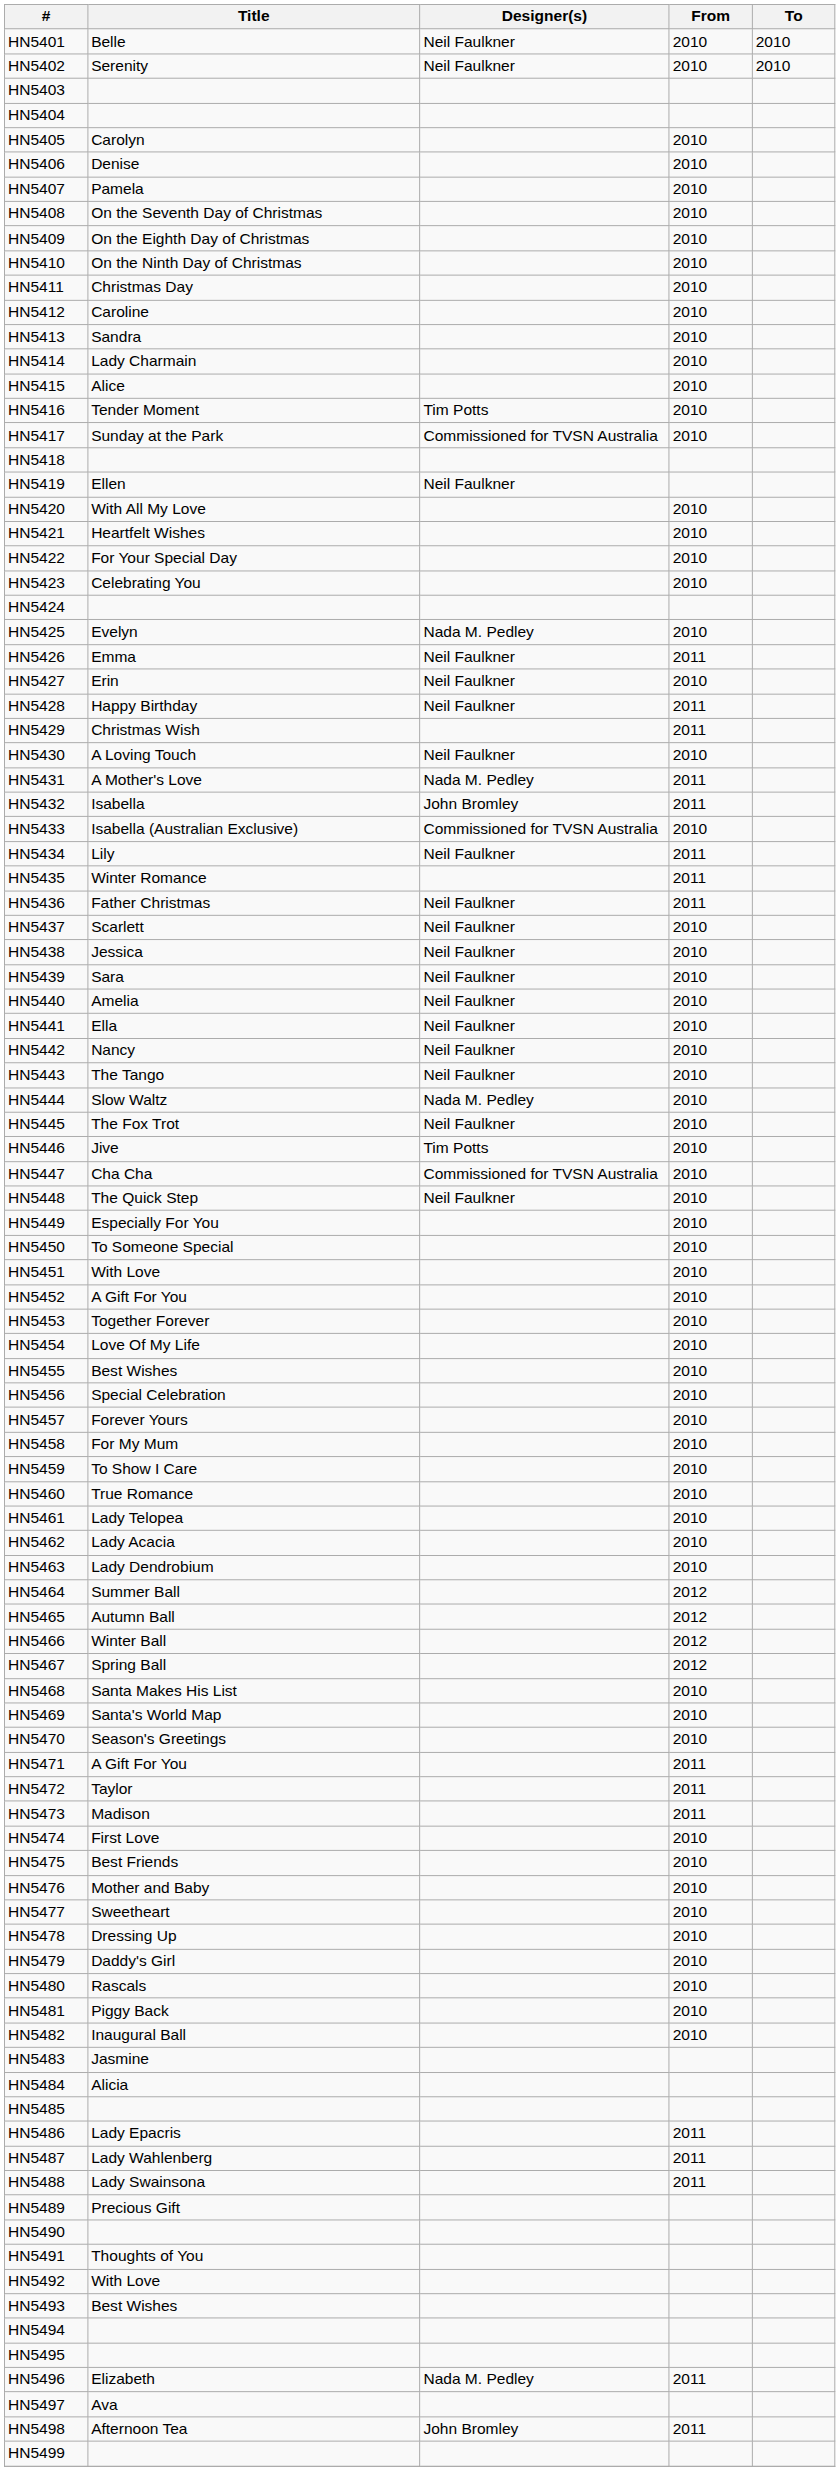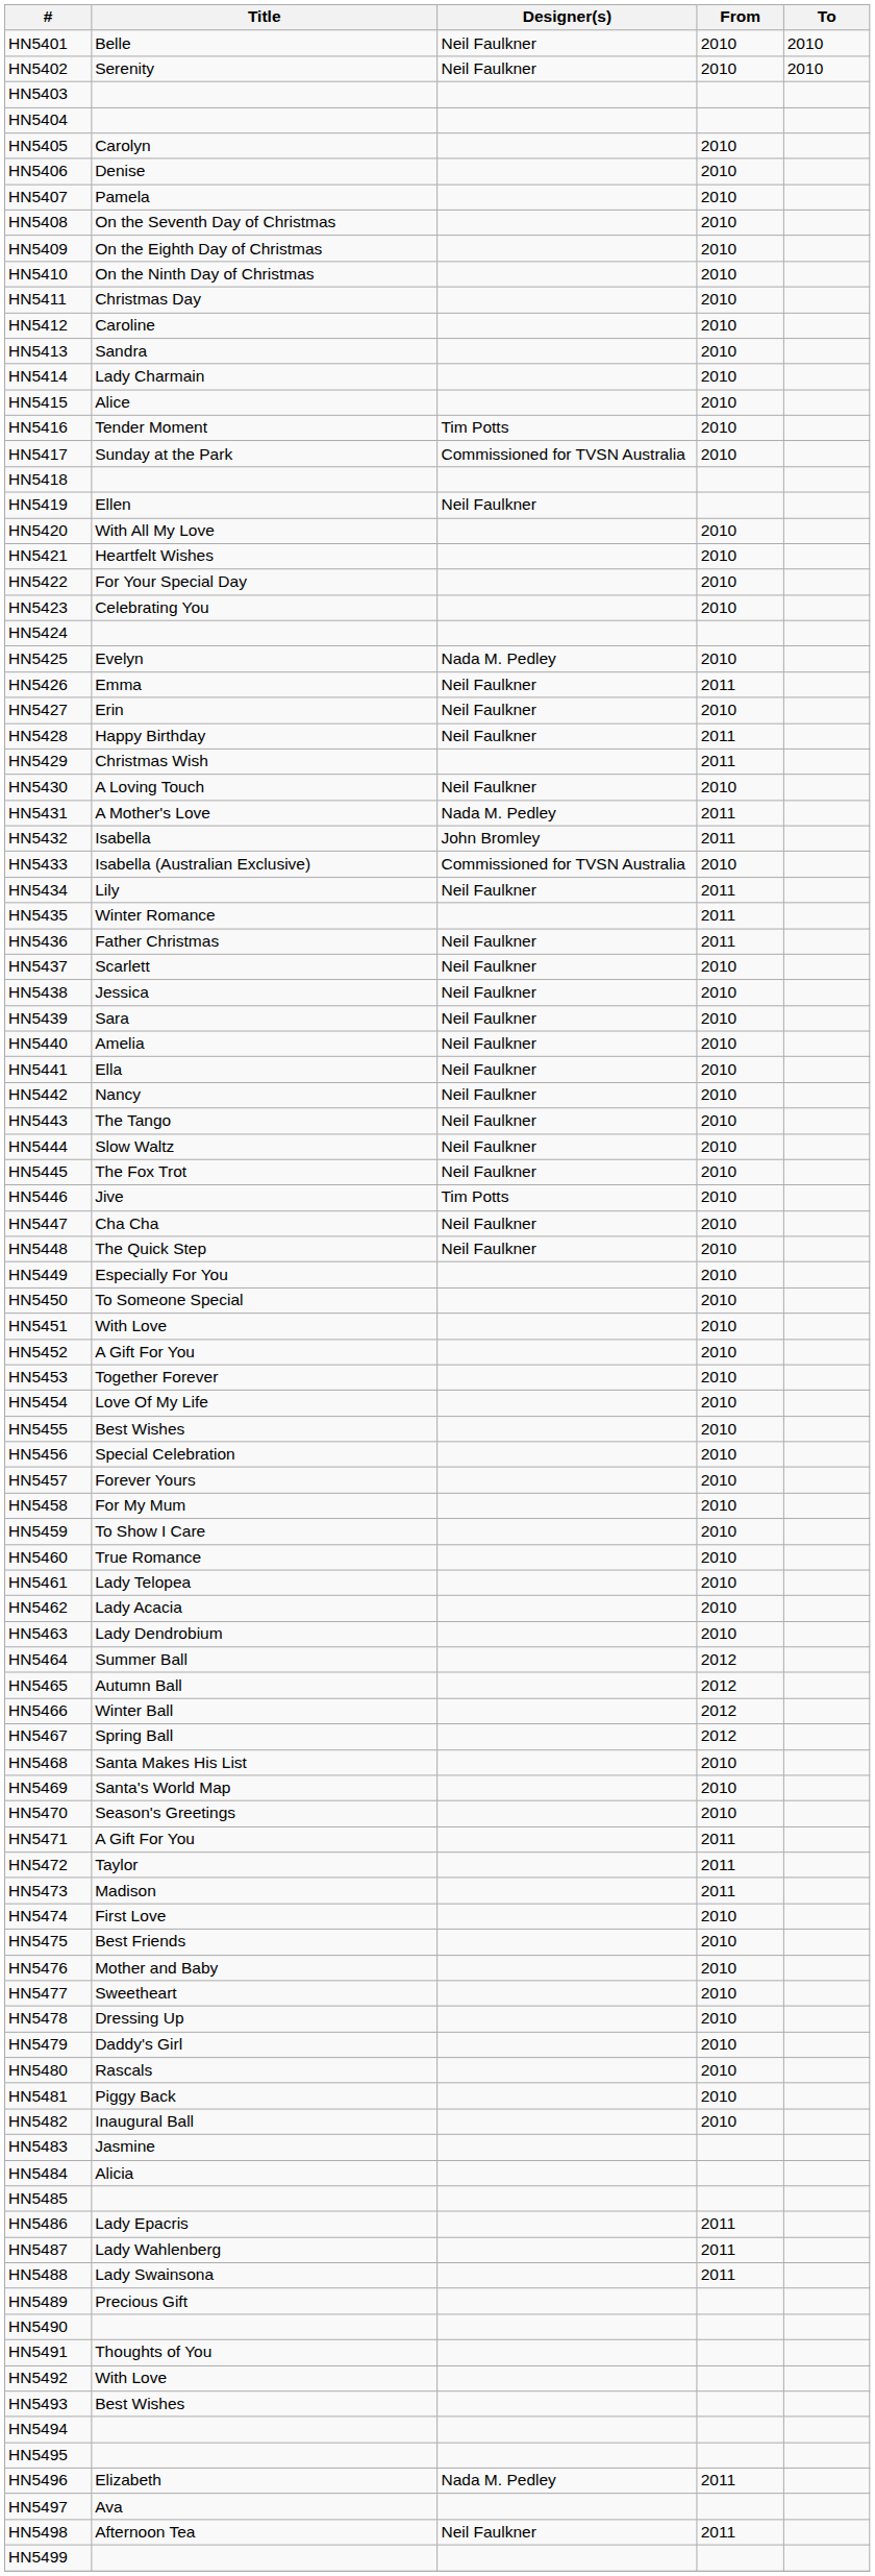 <table class="wikitable collapsible" width="97%" border="1" cellpadding="1" cellspacing="0" align="centre">
 <tr>
 <th width=10%>#</th>
 <th width=40%>Title</th>
 <th width=30%>Designer(s)</th>
 <th width=10%>From</th>
 <th width=10%>To</th>
 </tr>
 <tr>
 <td>HN5401</td>
 <td>Belle</td>
 <td>Neil Faulkner</td>
 <td>2010</td>
 <td>2010</td>
 </tr>
 <tr>
 <td>HN5402</td>
 <td>Serenity</td>
 <td>Neil Faulkner</td>
 <td>2010</td>
 <td>2010</td>
 </tr>
 <tr>
 <td>HN5403</td>
 <td></td>
 <td></td>
 <td></td>
 <td></td>
 </tr>
 <tr>
 <td>HN5404</td>
 <td></td>
 <td></td>
 <td></td>
 <td></td>
 </tr>
 <tr>
 <td>HN5405</td>
 <td>Carolyn</td>
 <td></td>
 <td>2010</td>
 <td></td>
 </tr>
 <tr>
 <td>HN5406</td>
 <td>Denise</td>
 <td></td>
 <td>2010</td>
 <td></td>
 </tr>
 <tr>
 <td>HN5407</td>
 <td>Pamela</td>
 <td></td>
 <td>2010</td>
 <td></td>
 </tr>
 <tr>
 <td>HN5408</td>
 <td>On the Seventh Day of Christmas</td>
 <td></td>
 <td>2010</td>
 <td></td>
 </tr>
 <tr>
 <td>HN5409</td>
 <td>On the Eighth Day of Christmas</td>
 <td></td>
 <td>2010</td>
 <td></td>
 </tr>
 <tr>
 <td>HN5410</td>
 <td>On the Ninth Day of Christmas</td>
 <td></td>
 <td>2010</td>
 <td></td>
 </tr>
 <tr>
 <td>HN5411</td>
 <td>Christmas Day</td>
 <td></td>
 <td>2010</td>
 <td></td>
 </tr>
 <tr>
 <td>HN5412</td>
 <td>Caroline</td>
 <td></td>
 <td>2010</td>
 <td></td>
 </tr>
 <tr>
 <td>HN5413</td>
 <td>Sandra</td>
 <td></td>
 <td>2010</td>
 <td></td>
 </tr>
 <tr>
 <td>HN5414</td>
 <td>Lady Charmain</td>
 <td></td>
 <td>2010</td>
 <td></td>
 </tr>
 <tr>
 <td>HN5415</td>
 <td>Alice</td>
 <td></td>
 <td>2010</td>
 <td></td>
 </tr>
 <tr>
 <td>HN5416</td>
 <td>Tender Moment</td>
 <td>Tim Potts</td>
 <td>2010</td>
 <td></td>
 </tr>
 <tr>
 <td>HN5417</td>
 <td>Sunday at the Park</td>
 <td>Commissioned for TVSN Australia</td>
 <td>2010</td>
 <td></td>
 </tr>
 <tr>
 <td>HN5418</td>
 <td></td>
 <td></td>
 <td></td>
 <td></td>
 </tr>
 <tr>
 <td>HN5419</td>
 <td>Ellen</td>
 <td>Neil Faulkner</td>
 <td></td>
 <td></td>
 </tr>
 <tr>
 <td>HN5420</td>
 <td>With All My Love</td>
 <td></td>
 <td>2010</td>
 <td></td>
 </tr>
 <tr>
 <td>HN5421</td>
 <td>Heartfelt Wishes</td>
 <td></td>
 <td>2010</td>
 <td></td>
 </tr>
 <tr>
 <td>HN5422</td>
 <td>For Your Special Day</td>
 <td></td>
 <td>2010</td>
 <td></td>
 </tr>
 <tr>
 <td>HN5423</td>
 <td>Celebrating You</td>
 <td></td>
 <td>2010</td>
 <td></td>
 </tr>
 <tr>
 <td>HN5424</td>
 <td></td>
 <td></td>
 <td></td>
 <td></td>
 </tr>
 <tr>
 <td>HN5425</td>
 <td>Evelyn</td>
 <td>Nada M. Pedley</td>
 <td>2010</td>
 <td></td>
 </tr>
 <tr>
 <td>HN5426</td>
 <td>Emma</td>
 <td>Neil Faulkner</td>
 <td>2011</td>
 <td></td>
 </tr>
 <tr>
 <td>HN5427</td>
 <td>Erin</td>
 <td>Neil Faulkner</td>
 <td>2010</td>
 <td></td>
 </tr>
 <tr>
 <td>HN5428</td>
 <td>Happy Birthday</td>
 <td>Neil Faulkner</td>
 <td>2011</td>
 <td></td>
 </tr>
 <tr>
 <td>HN5429</td>
 <td>Christmas Wish</td>
 <td></td>
 <td>2011</td>
 <td></td>
 </tr>
 <tr>
 <td>HN5430</td>
 <td>A Loving Touch</td>
 <td>Neil Faulkner</td>
 <td>2010</td>
 <td></td>
 </tr>
 <tr>
 <td>HN5431</td>
 <td>A Mother's Love</td>
 <td>Nada M. Pedley</td>
 <td>2011</td>
 <td></td>
 </tr>
 <tr>
 <td>HN5432</td>
 <td>Isabella</td>
 <td>John Bromley</td>
 <td>2011</td>
 <td></td>
 </tr>
 <tr>
 <td>HN5433</td>
 <td>Isabella (Australian Exclusive)</td>
 <td>Commissioned for TVSN Australia</td>
 <td>2010</td>
 <td></td>
 </tr>
 <tr>
 <td>HN5434</td>
 <td>Lily</td>
 <td>Neil Faulkner</td>
 <td>2011</td>
 <td></td>
 </tr>
 <tr>
 <td>HN5435</td>
 <td>Winter Romance</td>
 <td></td>
 <td>2011</td>
 <td></td>
 </tr>
 <tr>
 <td>HN5436</td>
 <td>Father Christmas</td>
 <td>Neil Faulkner</td>
 <td>2011</td>
 <td></td>
 </tr>
 <tr>
 <td>HN5437</td>
 <td>Scarlett</td>
 <td>Neil Faulkner</td>
 <td>2010</td>
 <td></td>
 </tr>
 <tr>
 <td>HN5438</td>
 <td>Jessica</td>
 <td>Neil Faulkner</td>
 <td>2010</td>
 <td></td>
 </tr>
 <tr>
 <td>HN5439</td>
 <td>Sara</td>
 <td>Neil Faulkner</td>
 <td>2010</td>
 <td></td>
 </tr>
 <tr>
 <td>HN5440</td>
 <td>Amelia</td>
 <td>Neil Faulkner</td>
 <td>2010</td>
 <td></td>
 </tr>
 <tr>
 <td>HN5441</td>
 <td>Ella</td>
 <td>Neil Faulkner</td>
 <td>2010</td>
 <td></td>
 </tr>
 <tr>
 <td>HN5442</td>
 <td>Nancy</td>
 <td>Neil Faulkner</td>
 <td>2010</td>
 <td></td>
 </tr>
 <tr>
 <td>HN5443</td>
 <td>The Tango</td>
 <td>Neil Faulkner</td>
 <td>2010</td>
 <td></td>
 </tr>
 <tr>
 <td>HN5444</td>
 <td>Slow Waltz</td>
-<td>Nada M. Pedley</td>
+<td>Neil Faulkner</td>
 <td>2010</td>
 <td></td>
 </tr>
 <tr>
 <td>HN5445</td>
 <td>The Fox Trot</td>
 <td>Neil Faulkner</td>
 <td>2010</td>
 <td></td>
 </tr>
 <tr>
 <td>HN5446</td>
 <td>Jive</td>
 <td>Tim Potts</td>
 <td>2010</td>
 <td></td>
 </tr>
 <tr>
 <td>HN5447</td>
 <td>Cha Cha</td>
-<td>Commissioned for TVSN Australia</td>
+<td>Neil Faulkner</td>
 <td>2010</td>
 <td></td>
 </tr>
 <tr>
 <td>HN5448</td>
 <td>The Quick Step</td>
 <td>Neil Faulkner</td>
 <td>2010</td>
 <td></td>
 </tr>
 <tr>
 <td>HN5449</td>
 <td>Especially For You</td>
 <td></td>
 <td>2010</td>
 <td></td>
 </tr>
 <tr>
 <td>HN5450</td>
 <td>To Someone Special</td>
 <td></td>
 <td>2010</td>
 <td></td>
 </tr>
 <tr>
 <td>HN5451</td>
 <td>With Love</td>
 <td></td>
 <td>2010</td>
 <td></td>
 </tr>
 <tr>
 <td>HN5452</td>
 <td>A Gift For You</td>
 <td></td>
 <td>2010</td>
 <td></td>
 </tr>
 <tr>
 <td>HN5453</td>
 <td>Together Forever</td>
 <td></td>
 <td>2010</td>
 <td></td>
 </tr>
 <tr>
 <td>HN5454</td>
 <td>Love Of My Life</td>
 <td></td>
 <td>2010</td>
 <td></td>
 </tr>
 <tr>
 <td>HN5455</td>
 <td>Best Wishes</td>
 <td></td>
 <td>2010</td>
 <td></td>
 </tr>
 <tr>
 <td>HN5456</td>
 <td>Special Celebration</td>
 <td></td>
 <td>2010</td>
 <td></td>
 </tr>
 <tr>
 <td>HN5457</td>
 <td>Forever Yours</td>
 <td></td>
 <td>2010</td>
 <td></td>
 </tr>
 <tr>
 <td>HN5458</td>
 <td>For My Mum</td>
 <td></td>
 <td>2010</td>
 <td></td>
 </tr>
 <tr>
 <td>HN5459</td>
 <td>To Show I Care</td>
 <td></td>
 <td>2010</td>
 <td></td>
 </tr>
 <tr>
 <td>HN5460</td>
 <td>True Romance</td>
 <td></td>
 <td>2010</td>
 <td></td>
 </tr>
 <tr>
 <td>HN5461</td>
 <td>Lady Telopea</td>
 <td></td>
 <td>2010</td>
 <td></td>
 </tr>
 <tr>
 <td>HN5462</td>
 <td>Lady Acacia</td>
 <td></td>
 <td>2010</td>
 <td></td>
 </tr>
 <tr>
 <td>HN5463</td>
 <td>Lady Dendrobium</td>
 <td></td>
 <td>2010</td>
 <td></td>
 </tr>
 <tr>
 <td>HN5464</td>
 <td>Summer Ball</td>
 <td></td>
 <td>2012</td>
 <td></td>
 </tr>
 <tr>
 <td>HN5465</td>
 <td>Autumn Ball</td>
 <td></td>
 <td>2012</td>
 <td></td>
 </tr>
 <tr>
 <td>HN5466</td>
 <td>Winter Ball</td>
 <td></td>
 <td>2012</td>
 <td></td>
 </tr>
 <tr>
 <td>HN5467</td>
 <td>Spring Ball</td>
 <td></td>
 <td>2012</td>
 <td></td>
 </tr>
 <tr>
 <td>HN5468</td>
 <td>Santa Makes His List</td>
 <td></td>
 <td>2010</td>
 <td></td>
 </tr>
 <tr>
 <td>HN5469</td>
 <td>Santa's World Map</td>
 <td></td>
 <td>2010</td>
 <td></td>
 </tr>
 <tr>
 <td>HN5470</td>
 <td>Season's Greetings</td>
 <td></td>
 <td>2010</td>
 <td></td>
 </tr>
 <tr>
 <td>HN5471</td>
 <td>A Gift For You</td>
 <td></td>
 <td>2011</td>
 <td></td>
 </tr>
 <tr>
 <td>HN5472</td>
 <td>Taylor</td>
 <td></td>
 <td>2011</td>
 <td></td>
 </tr>
 <tr>
 <td>HN5473</td>
 <td>Madison</td>
 <td></td>
 <td>2011</td>
 <td></td>
 </tr>
 <tr>
 <td>HN5474</td>
 <td>First Love</td>
 <td></td>
 <td>2010</td>
 <td></td>
 </tr>
 <tr>
 <td>HN5475</td>
 <td>Best Friends</td>
 <td></td>
 <td>2010</td>
 <td></td>
 </tr>
 <tr>
 <td>HN5476</td>
 <td>Mother and Baby</td>
 <td></td>
 <td>2010</td>
 <td></td>
 </tr>
 <tr>
 <td>HN5477</td>
 <td>Sweetheart</td>
 <td></td>
 <td>2010</td>
 <td></td>
 </tr>
 <tr>
 <td>HN5478</td>
 <td>Dressing Up</td>
 <td></td>
 <td>2010</td>
 <td></td>
 </tr>
 <tr>
 <td>HN5479</td>
 <td>Daddy's Girl</td>
 <td></td>
 <td>2010</td>
 <td></td>
 </tr>
 <tr>
 <td>HN5480</td>
 <td>Rascals</td>
 <td></td>
 <td>2010</td>
 <td></td>
 </tr>
 <tr>
 <td>HN5481</td>
 <td>Piggy Back</td>
 <td></td>
 <td>2010</td>
 <td></td>
 </tr>
 <tr>
 <td>HN5482</td>
 <td>Inaugural Ball</td>
 <td></td>
 <td>2010</td>
 <td></td>
 </tr>
 <tr>
 <td>HN5483</td>
 <td>Jasmine</td>
 <td></td>
 <td></td>
 <td></td>
 </tr>
 <tr>
 <td>HN5484</td>
 <td>Alicia</td>
 <td></td>
 <td></td>
 <td></td>
 </tr>
 <tr>
 <td>HN5485</td>
 <td></td>
 <td></td>
 <td></td>
 <td></td>
 </tr>
 <tr>
 <td>HN5486</td>
 <td>Lady Epacris</td>
 <td></td>
 <td>2011</td>
 <td></td>
 </tr>
 <tr>
 <td>HN5487</td>
 <td>Lady Wahlenberg</td>
 <td></td>
 <td>2011</td>
 <td></td>
 </tr>
 <tr>
 <td>HN5488</td>
 <td>Lady Swainsona</td>
 <td></td>
 <td>2011</td>
 <td></td>
 </tr>
 <tr>
 <td>HN5489</td>
 <td>Precious Gift</td>
 <td></td>
 <td></td>
 <td></td>
 </tr>
 <tr>
 <td>HN5490</td>
 <td></td>
 <td></td>
 <td></td>
 <td></td>
 </tr>
 <tr>
 <td>HN5491</td>
 <td>Thoughts of You</td>
 <td></td>
 <td></td>
 <td></td>
 </tr>
 <tr>
 <td>HN5492</td>
 <td>With Love</td>
 <td></td>
 <td></td>
 <td></td>
 </tr>
 <tr>
 <td>HN5493</td>
 <td>Best Wishes</td>
 <td></td>
 <td></td>
 <td></td>
 </tr>
 <tr>
 <td>HN5494</td>
 <td></td>
 <td></td>
 <td></td>
 <td></td>
 </tr>
 <tr>
 <td>HN5495</td>
 <td></td>
 <td></td>
 <td></td>
 <td></td>
 </tr>
 <tr>
 <td>HN5496</td>
 <td>Elizabeth</td>
 <td>Nada M. Pedley</td>
 <td>2011</td>
 <td></td>
 </tr>
 <tr>
 <td>HN5497</td>
 <td>Ava</td>
 <td></td>
 <td></td>
 <td></td>
 </tr>
 <tr>
 <td>HN5498</td>
 <td>Afternoon Tea</td>
-<td>John Bromley</td>
+<td>Neil Faulkner</td>
 <td>2011</td>
 <td></td>
 </tr>
 <tr>
 <td>HN5499</td>
 <td></td>
 <td></td>
 <td></td>
 <td></td>
 </tr>
 <tr>
 </tr>
 </table>
